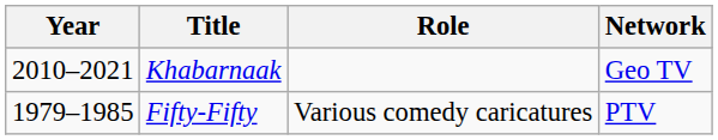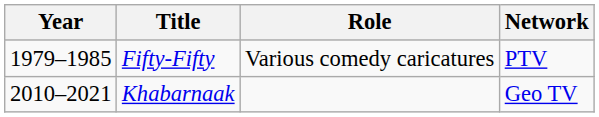 <table class="wikitable sortable plainrowheaders">
 <tr style="text-align:center;">
 <th scope="col">Year</th>
 <th scope="col">Title</th>
 <th scope="col">Role</th>
 <th scope="col">Network</th>
 </tr>
 <tr>
+<td>1979–1985</td>
+<td><em><a href='#'>Fifty-Fifty</a></em> </td>
+<td>Various comedy caricatures</td>
+<td><a href='#'>PTV</a></td>
+</tr>
+<tr>
 <td>2010–2021</td>
 <td><em><a href='#'>Khabarnaak</a></em> </td>
 <td></td>
 <td><a href='#'>Geo TV</a></td>
 </tr>
-<tr>
-<td>1979–1985</td>
-<td><em><a href='#'>Fifty-Fifty</a></em> </td>
-<td>Various comedy caricatures</td>
-<td><a href='#'>PTV</a></td>
-</tr>
 </table>
